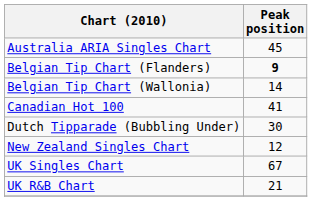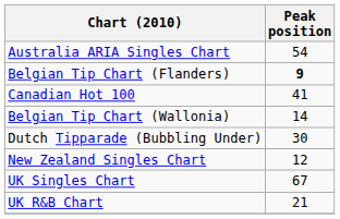 <table class="wikitable sortable">
 <tr>
 <th>Chart (2010)</th>
 <th>Peak<br>position</th>
 </tr>
 <tr>
 <td><a href='#'>Australia ARIA Singles Chart</a></td>
-<td style="text-align:center;">45</td>
+<td style="text-align:center;">54</td>
 </tr>
 <tr>
 <td><a href='#'>Belgian Tip Chart</a> (Flanders)</td>
 <td style="text-align:center;"><strong>9</strong></td>
 </tr>
 <tr>
+<td><a href='#'>Canadian Hot 100</a></td>
+<td style="text-align:center;">41</td>
+</tr>
+<tr>
 <td><a href='#'>Belgian Tip Chart</a> (Wallonia)</td>
 <td style="text-align:center;">14</td>
-</tr>
-<tr>
-<td><a href='#'>Canadian Hot 100</a></td>
-<td style="text-align:center;">41</td>
 </tr>
 <tr>
 <td>Dutch <a href='#'>Tipparade</a> (Bubbling Under)</td>
 <td style="text-align:center;">30</td>
 </tr>
 <tr>
 <td><a href='#'>New Zealand Singles Chart</a></td>
 <td style="text-align:center;">12</td>
 </tr>
 <tr>
 <td><a href='#'>UK Singles Chart</a></td>
 <td style="text-align:center;">67</td>
 </tr>
 <tr>
 <td><a href='#'>UK R&B Chart</a></td>
 <td style="text-align:center;">21</td>
 </tr>
 <tr>
 </tr>
 <tr>
 </tr>
 <tr>
 </tr>
 <tr>
 </tr>
 <tr>
 </tr>
 </table>
